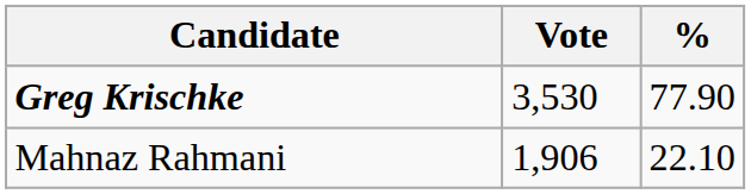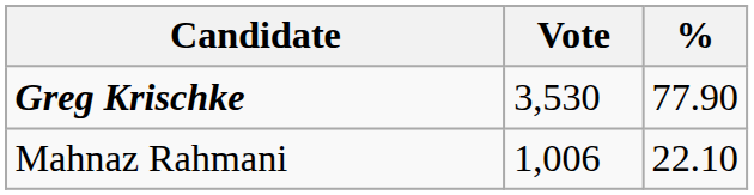 <table class="wikitable">
 <tr>
 <th bgcolor="#DDDDFF" width="200px">Candidate</th>
 <th bgcolor="#DDDDFF" width="50px">Vote</th>
 <th bgcolor="#DDDDFF" width="30px">%</th>
 </tr>
 <tr>
 <td><strong><em>Greg Krischke</em></strong></td>
 <td>3,530</td>
 <td>77.90</td>
 </tr>
 <tr>
 <td>Mahnaz Rahmani</td>
-<td>1,906</td>
+<td>1,006</td>
 <td>22.10</td>
 </tr>
 </table>
